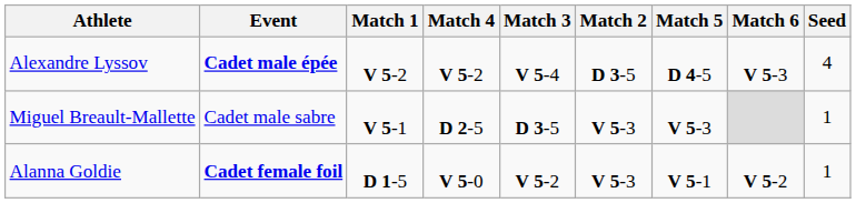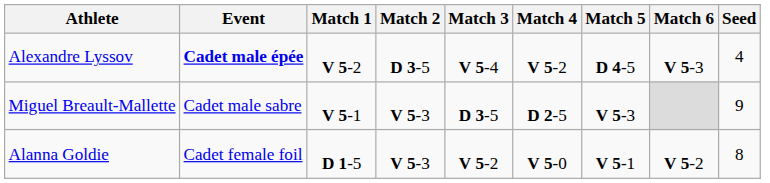 <table class="wikitable" border="1" style="font-size:90%">
 <tr>
 <th>Athlete</th>
 <th>Event</th>
 <th>Match 1</th>
+<th>Match 2</th>
+<th>Match 3</th>
 <th>Match 4</th>
-<th>Match 3</th>
-<th>Match 2</th>
 <th>Match 5</th>
 <th>Match 6</th>
 <th>Seed</th>
 </tr>
 <tr>
 <td><a href='#'>Alexandre Lyssov</a></td>
 <td><strong><a href='#'>Cadet male épée</a></strong></td>
 <td align=center><br> <strong>V</strong> <strong>5</strong>-2</td>
+<td align=center><br> <strong>D</strong> <strong>3</strong>-5</td>
+<td align=center><br> <strong>V</strong> <strong>5</strong>-4</td>
 <td align=center><br> <strong>V</strong> <strong>5</strong>-2</td>
-<td align=center><br> <strong>V</strong> <strong>5</strong>-4</td>
-<td align=center><br> <strong>D</strong> <strong>3</strong>-5</td>
 <td align=center><br> <strong>D</strong> <strong>4</strong>-5</td>
 <td align=center><br> <strong>V</strong> <strong>5</strong>-3</td>
 <td align=center>4</td>
 </tr>
 <tr>
 <td><a href='#'>Miguel Breault-Mallette</a></td>
 <td><a href='#'>Cadet male sabre</a></td>
 <td align=center><br> <strong>V</strong> <strong>5</strong>-1</td>
+<td align=center><br> <strong>V</strong> <strong>5</strong>-3</td>
+<td align=center><br> <strong>D</strong> <strong>3</strong>-5</td>
 <td align=center><br> <strong>D</strong> <strong>2</strong>-5</td>
-<td align=center><br> <strong>D</strong> <strong>3</strong>-5</td>
-<td align=center><br> <strong>V</strong> <strong>5</strong>-3</td>
 <td align=center><br> <strong>V</strong> <strong>5</strong>-3</td>
 <td bgcolor=#DCDCDC></td>
-<td align=center>1</td>
+<td align=center>9</td>
 </tr>
 <tr>
 <td><a href='#'>Alanna Goldie</a></td>
-<td><strong><a href='#'>Cadet female foil</a></strong></td>
+<td><a href='#'>Cadet female foil</a></td>
 <td align=center><br> <strong>D</strong> <strong>1</strong>-5</td>
+<td align=center><br> <strong>V</strong> <strong>5</strong>-3</td>
+<td align=center><br> <strong>V</strong> <strong>5</strong>-2</td>
 <td align=center><br> <strong>V</strong> <strong>5</strong>-0</td>
-<td align=center><br> <strong>V</strong> <strong>5</strong>-2</td>
-<td align=center><br> <strong>V</strong> <strong>5</strong>-3</td>
 <td align=center><br> <strong>V</strong> <strong>5</strong>-1</td>
 <td align=center><br> <strong>V</strong> <strong>5</strong>-2</td>
-<td align=center>1</td>
+<td align=center>8</td>
 </tr>
 </table>
